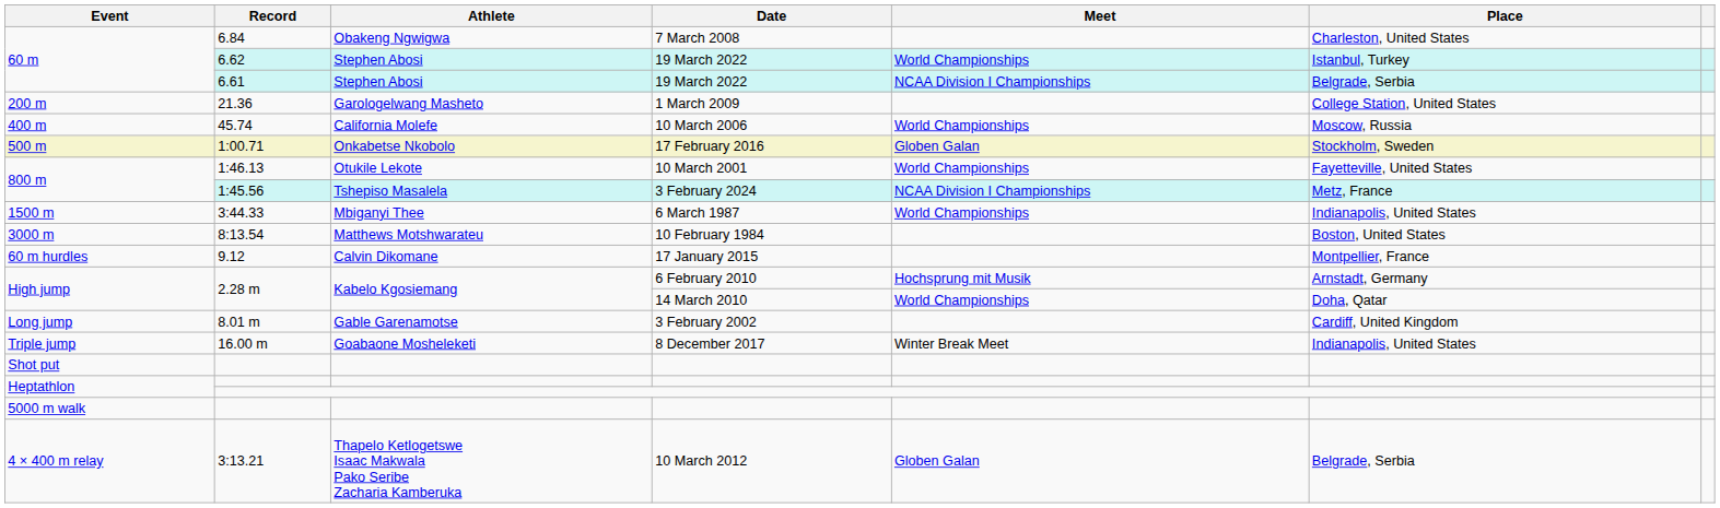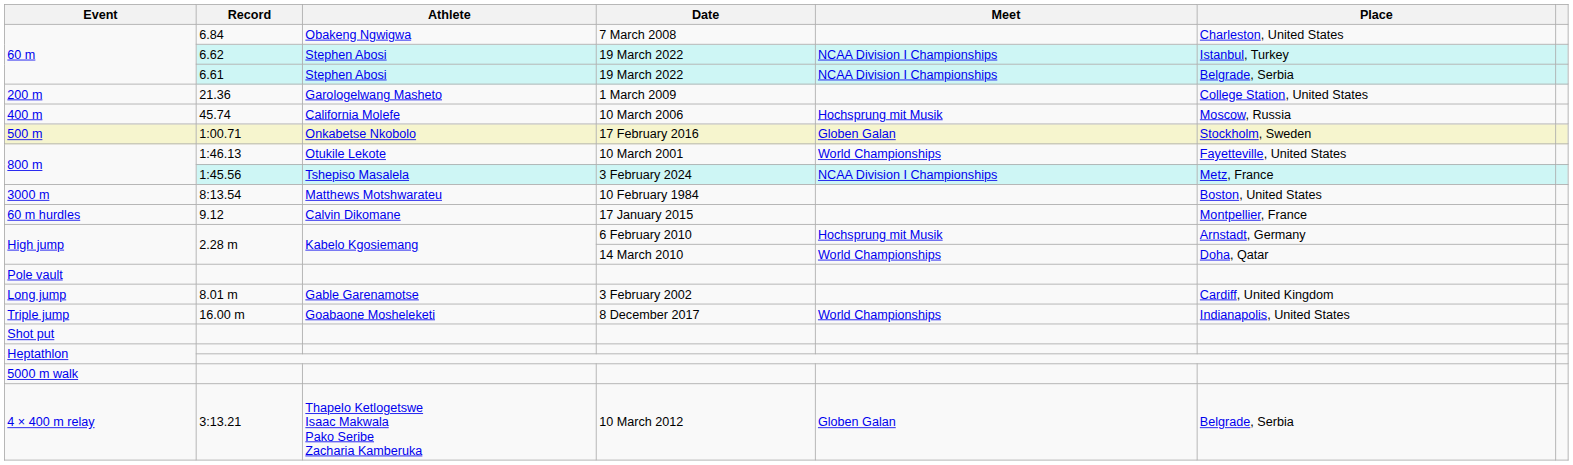 <table class="wikitable" style="font-size:95%; width: 95%;">
 <tr>
 <th>Event</th>
 <th>Record</th>
 <th>Athlete</th>
 <th>Date</th>
 <th>Meet</th>
 <th>Place</th>
 <th></th>
 </tr>
 <tr>
 <td rowspan=3><a href='#'>60 m</a></td>
 <td>6.84</td>
 <td><a href='#'>Obakeng Ngwigwa</a></td>
 <td>7 March 2008</td>
 <td></td>
 <td><a href='#'>Charleston</a>, United States</td>
 <td></td>
 </tr>
 <tr bgcolor=#CEF6F5>
 <td>6.62</td>
 <td><a href='#'>Stephen Abosi</a></td>
 <td>19 March 2022</td>
-<td><a href='#'>World Championships</a></td>
+<td><a href='#'>NCAA Division I Championships</a></td>
 <td><a href='#'>Istanbul</a>, Turkey</td>
 <td></td>
 </tr>
 <tr bgcolor=#CEF6F5>
 <td>6.61</td>
 <td><a href='#'>Stephen Abosi</a></td>
 <td>19 March 2022</td>
 <td><a href='#'>NCAA Division I Championships</a></td>
 <td><a href='#'>Belgrade</a>, Serbia</td>
 <td></td>
 </tr>
 <tr>
 <td><a href='#'>200 m</a></td>
 <td>21.36</td>
 <td><a href='#'>Garologelwang Masheto</a></td>
 <td>1 March 2009</td>
 <td></td>
 <td><a href='#'>College Station</a>, United States</td>
 <td></td>
 </tr>
 <tr>
 <td><a href='#'>400 m</a></td>
 <td>45.74</td>
 <td><a href='#'>California Molefe</a></td>
 <td>10 March 2006</td>
-<td><a href='#'>World Championships</a></td>
+<td><a href='#'>Hochsprung mit Musik</a></td>
 <td><a href='#'>Moscow</a>, Russia</td>
 <td></td>
 </tr>
 <tr style="background:#f6F5CE;">
 <td><a href='#'>500 m</a></td>
 <td>1:00.71</td>
 <td><a href='#'>Onkabetse Nkobolo</a></td>
 <td>17 February 2016</td>
 <td><a href='#'>Globen Galan</a></td>
 <td><a href='#'>Stockholm</a>, Sweden</td>
 <td></td>
 </tr>
 <tr>
 <td rowspan=2><a href='#'>800 m</a></td>
 <td>1:46.13</td>
 <td><a href='#'>Otukile Lekote</a></td>
 <td>10 March 2001</td>
 <td><a href='#'>World Championships</a></td>
 <td><a href='#'>Fayetteville</a>, United States</td>
 <td></td>
 </tr>
 <tr bgcolor=#CEF6F5>
 <td>1:45.56</td>
 <td><a href='#'>Tshepiso Masalela</a></td>
 <td>3 February 2024</td>
 <td><a href='#'>NCAA Division I Championships</a></td>
 <td><a href='#'>Metz</a>, France</td>
-<td></td>
-</tr>
-<tr>
-<td><a href='#'>1500 m</a></td>
-<td>3:44.33</td>
-<td><a href='#'>Mbiganyi Thee</a></td>
-<td>6 March 1987</td>
-<td><a href='#'>World Championships</a></td>
-<td><a href='#'>Indianapolis</a>, United States</td>
 <td></td>
 </tr>
 <tr>
 <td><a href='#'>3000 m</a></td>
 <td>8:13.54</td>
 <td><a href='#'>Matthews Motshwarateu</a></td>
 <td>10 February 1984</td>
 <td></td>
 <td><a href='#'>Boston</a>, United States</td>
 <td></td>
 </tr>
 <tr>
 <td><a href='#'>60 m hurdles</a></td>
 <td>9.12</td>
 <td><a href='#'>Calvin Dikomane</a></td>
 <td>17 January 2015</td>
 <td></td>
 <td><a href='#'>Montpellier</a>, France</td>
 <td></td>
 </tr>
 <tr>
 <td rowspan=2><a href='#'>High jump</a></td>
 <td rowspan=2>2.28 m</td>
 <td rowspan=2><a href='#'>Kabelo Kgosiemang</a></td>
 <td>6 February 2010</td>
 <td><a href='#'>Hochsprung mit Musik</a></td>
 <td><a href='#'>Arnstadt</a>, Germany</td>
 <td></td>
 </tr>
 <tr>
 <td>14 March 2010</td>
 <td><a href='#'>World Championships</a></td>
 <td><a href='#'>Doha</a>, Qatar</td>
 <td></td>
 </tr>
 <tr>
+<td><a href='#'>Pole vault</a></td>
+<td></td>
+<td></td>
+<td></td>
+<td></td>
+<td></td>
+<td></td>
+</tr>
+<tr>
 <td><a href='#'>Long jump</a></td>
 <td>8.01 m</td>
 <td><a href='#'>Gable Garenamotse</a></td>
 <td>3 February 2002</td>
 <td></td>
 <td><a href='#'>Cardiff</a>, United Kingdom</td>
 <td></td>
 </tr>
 <tr>
 <td><a href='#'>Triple jump</a></td>
 <td>16.00 m</td>
 <td><a href='#'>Goabaone Mosheleketi</a></td>
 <td>8 December 2017</td>
-<td>Winter Break Meet</td>
+<td><a href='#'>World Championships</a></td>
 <td><a href='#'>Indianapolis</a>, United States</td>
 <td></td>
 </tr>
 <tr>
 <td><a href='#'>Shot put</a></td>
 <td></td>
 <td></td>
 <td></td>
 <td></td>
 <td></td>
 <td></td>
 </tr>
 <tr>
 <td rowspan=2><a href='#'>Heptathlon</a></td>
 <td></td>
 <td></td>
 <td></td>
 <td></td>
 <td></td>
 <td></td>
 </tr>
 <tr>
 <td colspan=5></td>
 <td></td>
 </tr>
 <tr>
 <td><a href='#'>5000 m walk</a></td>
 <td></td>
 <td></td>
 <td></td>
 <td></td>
 <td></td>
 <td></td>
 </tr>
 <tr>
 <td><a href='#'>4 × 400 m relay</a></td>
 <td>3:13.21</td>
 <td><br><a href='#'>Thapelo Ketlogetswe</a><br><a href='#'>Isaac Makwala</a><br><a href='#'>Pako Seribe</a><br><a href='#'>Zacharia Kamberuka</a></td>
 <td>10 March 2012</td>
 <td><a href='#'>Globen Galan</a></td>
 <td><a href='#'>Belgrade</a>, Serbia</td>
 <td></td>
 </tr>
 </table>
